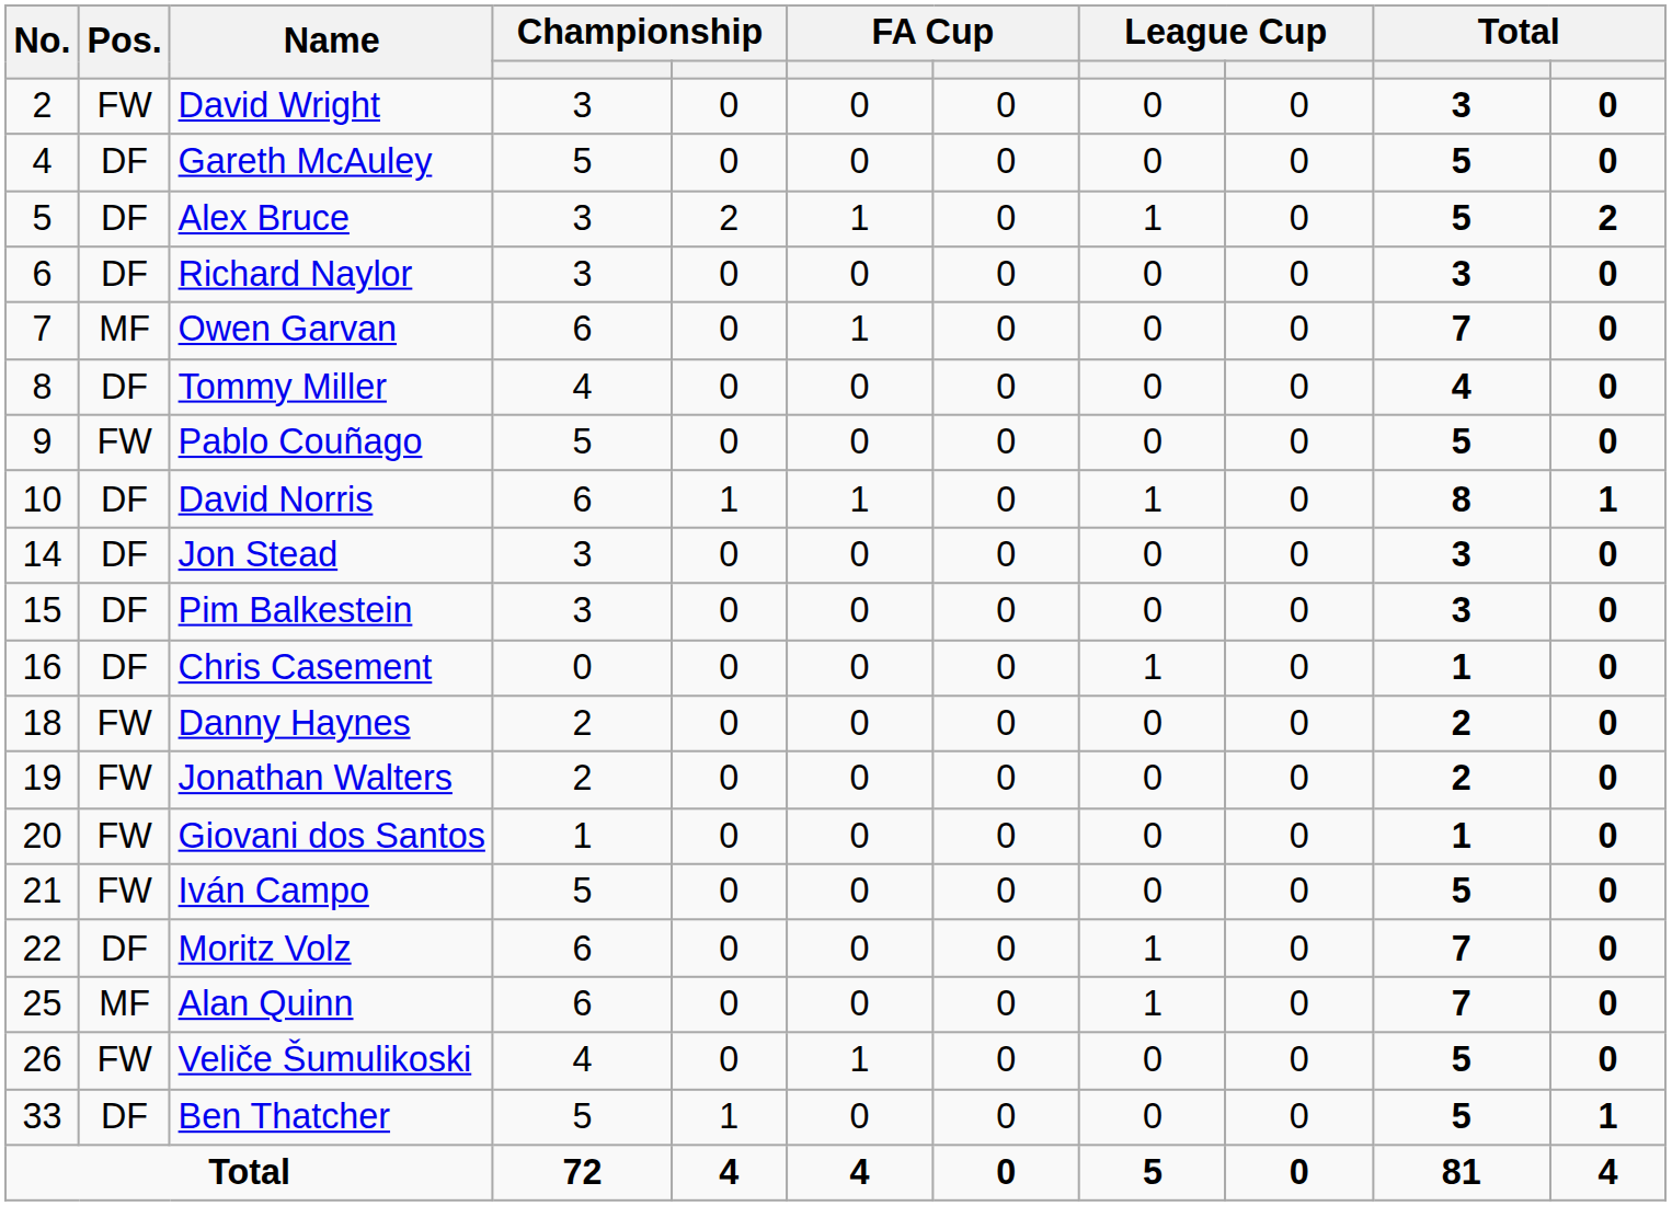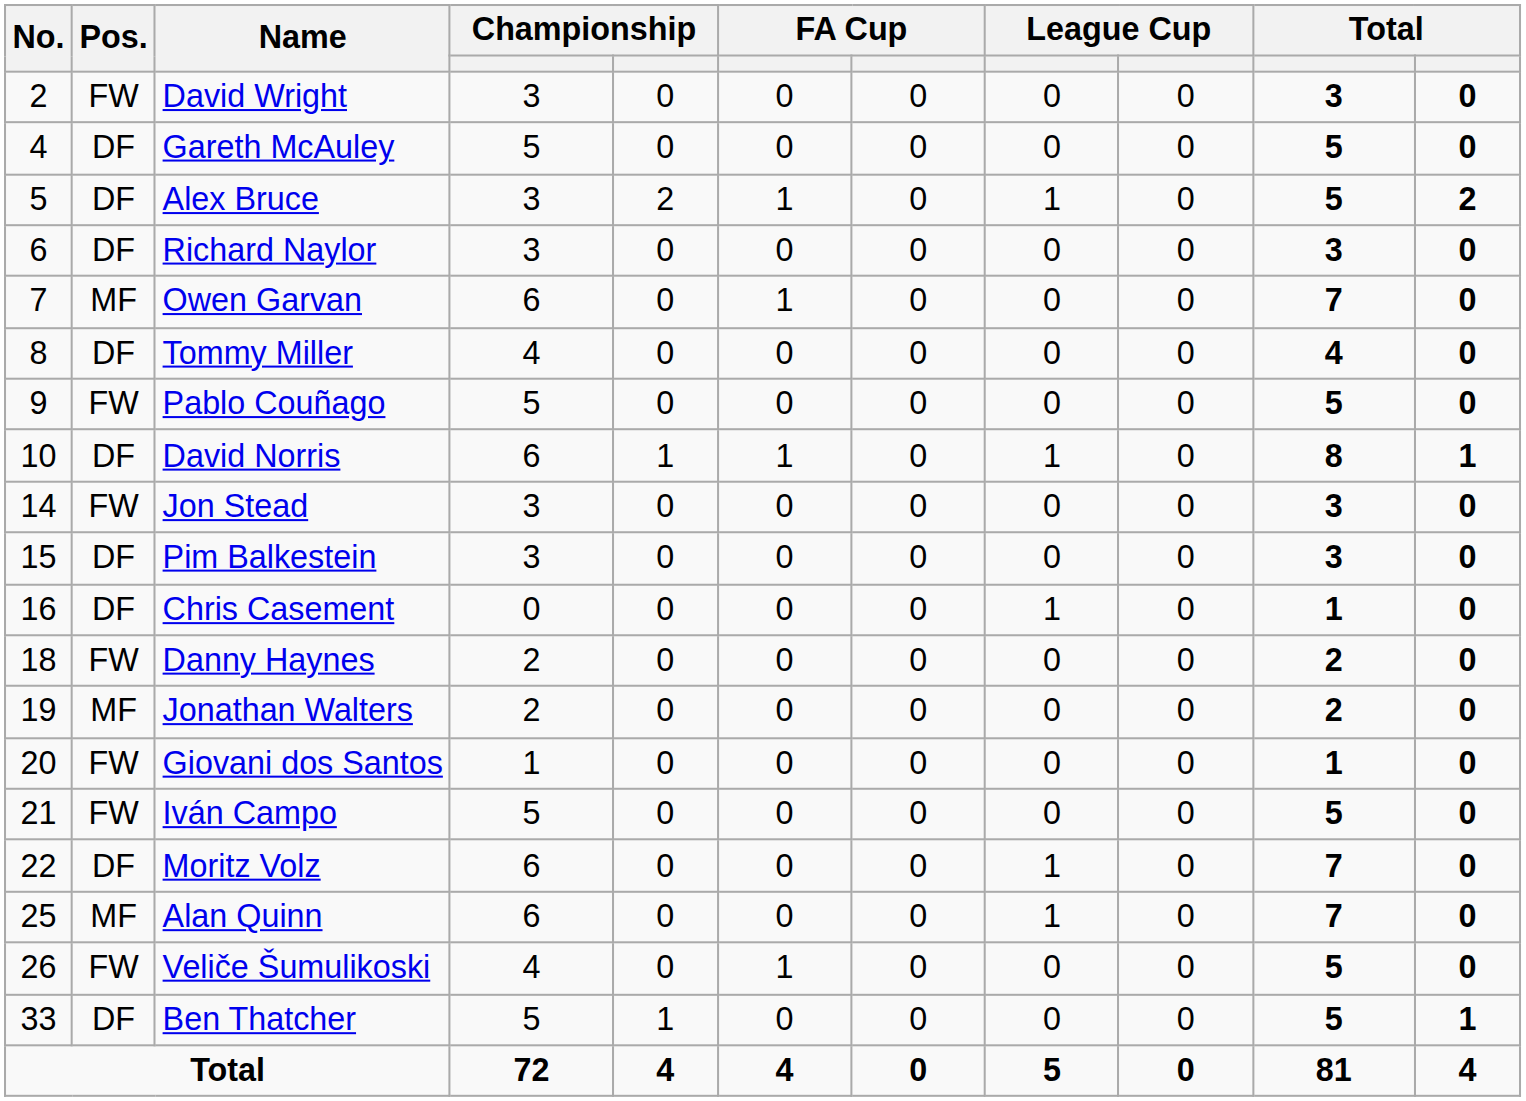 <table class="wikitable sortable" style="text-align: center;">
 <tr>
 <th rowspan="2">No.</th>
 <th rowspan="2">Pos.</th>
 <th rowspan="2">Name</th>
 <th colspan="2" width=125>Championship</th>
 <th colspan="2" width=125>FA Cup</th>
 <th colspan="2" width=125>League Cup</th>
 <th colspan="2" width=125>Total</th>
 </tr>
 <tr>
 <th></th>
 <th></th>
 <th></th>
 <th></th>
 <th></th>
 <th></th>
 <th></th>
 <th></th>
 </tr>
 <tr>
 <td>2</td>
 <td>FW</td>
 <td align="left"> <a href='#'>David Wright</a></td>
 <td>3</td>
 <td>0</td>
 <td>0</td>
 <td>0</td>
 <td>0</td>
 <td>0</td>
 <td><strong>3</strong></td>
 <td><strong>0</strong></td>
 </tr>
 <tr>
 <td>4</td>
 <td>DF</td>
 <td align="left"> <a href='#'>Gareth McAuley</a></td>
 <td>5</td>
 <td>0</td>
 <td>0</td>
 <td>0</td>
 <td>0</td>
 <td>0</td>
 <td><strong>5</strong></td>
 <td><strong>0</strong></td>
 </tr>
 <tr>
 <td>5</td>
 <td>DF</td>
 <td align="left"> <a href='#'>Alex Bruce</a></td>
 <td>3</td>
 <td>2</td>
 <td>1</td>
 <td>0</td>
 <td>1</td>
 <td>0</td>
 <td><strong>5</strong></td>
 <td><strong>2</strong></td>
 </tr>
 <tr>
 <td>6</td>
 <td>DF</td>
 <td align="left"> <a href='#'>Richard Naylor</a></td>
 <td>3</td>
 <td>0</td>
 <td>0</td>
 <td>0</td>
 <td>0</td>
 <td>0</td>
 <td><strong>3</strong></td>
 <td><strong>0</strong></td>
 </tr>
 <tr>
 <td>7</td>
 <td>MF</td>
 <td align="left"> <a href='#'>Owen Garvan</a></td>
 <td>6</td>
 <td>0</td>
 <td>1</td>
 <td>0</td>
 <td>0</td>
 <td>0</td>
 <td><strong>7</strong></td>
 <td><strong>0</strong></td>
 </tr>
 <tr>
 <td>8</td>
 <td>DF</td>
 <td align="left"> <a href='#'>Tommy Miller</a></td>
 <td>4</td>
 <td>0</td>
 <td>0</td>
 <td>0</td>
 <td>0</td>
 <td>0</td>
 <td><strong>4</strong></td>
 <td><strong>0</strong></td>
 </tr>
 <tr>
 <td>9</td>
 <td>FW</td>
 <td align="left"> <a href='#'>Pablo Couñago</a></td>
 <td>5</td>
 <td>0</td>
 <td>0</td>
 <td>0</td>
 <td>0</td>
 <td>0</td>
 <td><strong>5</strong></td>
 <td><strong>0</strong></td>
 </tr>
 <tr>
 <td>10</td>
 <td>DF</td>
 <td align="left"> <a href='#'>David Norris</a></td>
 <td>6</td>
 <td>1</td>
 <td>1</td>
 <td>0</td>
 <td>1</td>
 <td>0</td>
 <td><strong>8</strong></td>
 <td><strong>1</strong></td>
 </tr>
 <tr>
 <td>14</td>
-<td>DF</td>
+<td>FW</td>
 <td align="left"> <a href='#'>Jon Stead</a></td>
 <td>3</td>
 <td>0</td>
 <td>0</td>
 <td>0</td>
 <td>0</td>
 <td>0</td>
 <td><strong>3</strong></td>
 <td><strong>0</strong></td>
 </tr>
 <tr>
 <td>15</td>
 <td>DF</td>
 <td align="left"> <a href='#'>Pim Balkestein</a></td>
 <td>3</td>
 <td>0</td>
 <td>0</td>
 <td>0</td>
 <td>0</td>
 <td>0</td>
 <td><strong>3</strong></td>
 <td><strong>0</strong></td>
 </tr>
 <tr>
 <td>16</td>
 <td>DF</td>
 <td align="left"> <a href='#'>Chris Casement</a></td>
 <td>0</td>
 <td>0</td>
 <td>0</td>
 <td>0</td>
 <td>1</td>
 <td>0</td>
 <td><strong>1</strong></td>
 <td><strong>0</strong></td>
 </tr>
 <tr>
 <td>18</td>
 <td>FW</td>
 <td align="left"> <a href='#'>Danny Haynes</a></td>
 <td>2</td>
 <td>0</td>
 <td>0</td>
 <td>0</td>
 <td>0</td>
 <td>0</td>
 <td><strong>2</strong></td>
 <td><strong>0</strong></td>
 </tr>
 <tr>
 <td>19</td>
-<td>FW</td>
+<td>MF</td>
 <td align="left"> <a href='#'>Jonathan Walters</a></td>
 <td>2</td>
 <td>0</td>
 <td>0</td>
 <td>0</td>
 <td>0</td>
 <td>0</td>
 <td><strong>2</strong></td>
 <td><strong>0</strong></td>
 </tr>
 <tr>
 <td>20</td>
 <td>FW</td>
 <td align="left"> <a href='#'>Giovani dos Santos</a></td>
 <td>1</td>
 <td>0</td>
 <td>0</td>
 <td>0</td>
 <td>0</td>
 <td>0</td>
 <td><strong>1</strong></td>
 <td><strong>0</strong></td>
 </tr>
 <tr>
 <td>21</td>
 <td>FW</td>
 <td align="left"> <a href='#'>Iván Campo</a></td>
 <td>5</td>
 <td>0</td>
 <td>0</td>
 <td>0</td>
 <td>0</td>
 <td>0</td>
 <td><strong>5</strong></td>
 <td><strong>0</strong></td>
 </tr>
 <tr>
 <td>22</td>
 <td>DF</td>
 <td align="left"> <a href='#'>Moritz Volz</a></td>
 <td>6</td>
 <td>0</td>
 <td>0</td>
 <td>0</td>
 <td>1</td>
 <td>0</td>
 <td><strong>7</strong></td>
 <td><strong>0</strong></td>
 </tr>
 <tr>
 <td>25</td>
 <td>MF</td>
 <td align="left"> <a href='#'>Alan Quinn</a></td>
 <td>6</td>
 <td>0</td>
 <td>0</td>
 <td>0</td>
 <td>1</td>
 <td>0</td>
 <td><strong>7</strong></td>
 <td><strong>0</strong></td>
 </tr>
 <tr>
 <td>26</td>
 <td>FW</td>
 <td align="left"> <a href='#'>Veliče Šumulikoski</a></td>
 <td>4</td>
 <td>0</td>
 <td>1</td>
 <td>0</td>
 <td>0</td>
 <td>0</td>
 <td><strong>5</strong></td>
 <td><strong>0</strong></td>
 </tr>
 <tr>
 <td>33</td>
 <td>DF</td>
 <td align="left"> <a href='#'>Ben Thatcher</a></td>
 <td>5</td>
 <td>1</td>
 <td>0</td>
 <td>0</td>
 <td>0</td>
 <td>0</td>
 <td><strong>5</strong></td>
 <td><strong>1</strong></td>
 </tr>
 <tr>
 <td colspan=3><strong>Total</strong></td>
 <td><strong>72</strong></td>
 <td><strong>4</strong></td>
 <td><strong>4</strong></td>
 <td><strong>0</strong></td>
 <td><strong>5</strong></td>
 <td><strong>0</strong></td>
 <td><strong>81</strong></td>
 <td><strong>4</strong></td>
 </tr>
 </table>
